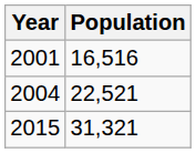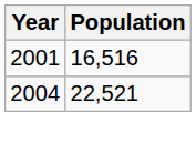 <table class="wikitable">
 <tr>
 <th>Year</th>
 <th>Population</th>
 </tr>
 <tr>
 <td>2001</td>
 <td>16,516</td>
 </tr>
 <tr>
 <td>2004</td>
 <td>22,521</td>
 </tr>
-<tr>
-<td>2015</td>
-<td>31,321</td>
-</tr>
 </table>
